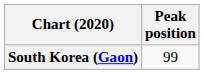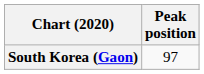 <table class="wikitable plainrowheaders" style="text-align:center">
 <tr>
 <th scope="col">Chart (2020)</th>
 <th scope="col">Peak<br>position</th>
 </tr>
 <tr>
 <th scope="row">South Korea (<a href='#'>Gaon</a>)</th>
-<td align="center">99</td>
+<td align="center">97</td>
 </tr>
 </table>
